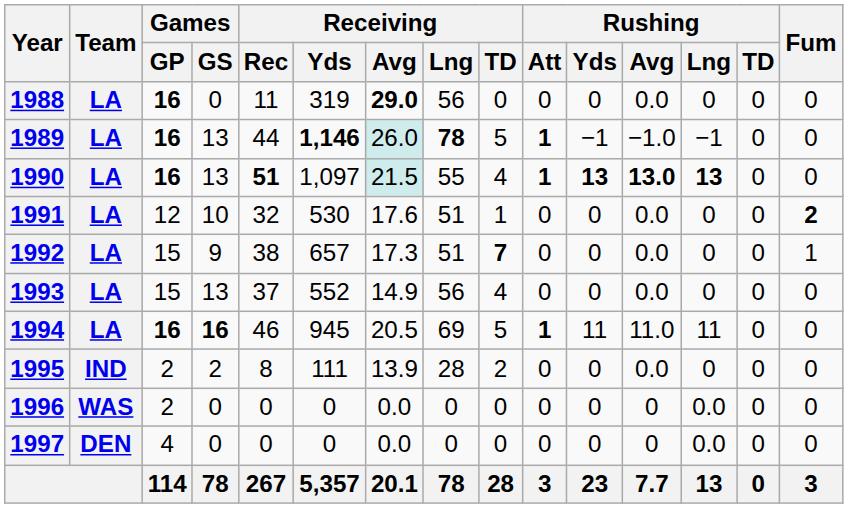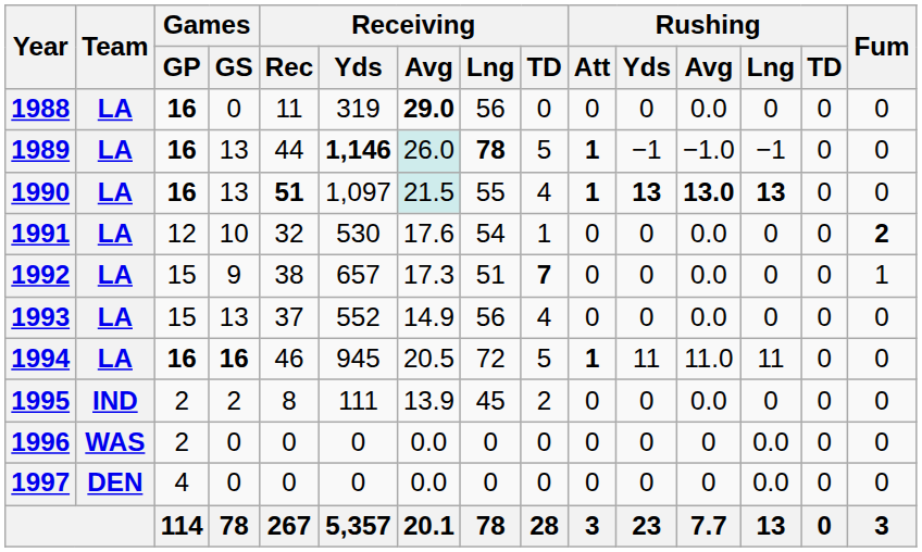 <table class="wikitable" style="text-align:center;">
 <tr>
 <th rowspan="2">Year</th>
 <th rowspan="2">Team</th>
 <th colspan="2">Games</th>
 <th colspan="5">Receiving</th>
 <th colspan="5">Rushing</th>
 <th rowspan="2">Fum</th>
 </tr>
 <tr>
 <th>GP</th>
 <th>GS</th>
 <th>Rec</th>
 <th>Yds</th>
 <th>Avg</th>
 <th>Lng</th>
 <th>TD</th>
 <th>Att</th>
 <th>Yds</th>
 <th>Avg</th>
 <th>Lng</th>
 <th>TD</th>
 </tr>
 <tr>
 <th><a href='#'>1988</a></th>
 <th><a href='#'>LA</a></th>
 <td><strong>16</strong></td>
 <td>0</td>
 <td>11</td>
 <td>319</td>
 <td><strong>29.0</strong></td>
 <td>56</td>
 <td>0</td>
 <td>0</td>
 <td>0</td>
 <td>0.0</td>
 <td>0</td>
 <td>0</td>
 <td>0</td>
 </tr>
 <tr>
 <th><a href='#'>1989</a></th>
 <th><a href='#'>LA</a></th>
 <td><strong>16</strong></td>
 <td>13</td>
 <td>44</td>
 <td><strong>1,146</strong></td>
 <td style="background:#cfecec;">26.0</td>
 <td><strong>78</strong></td>
 <td>5</td>
 <td><strong>1</strong></td>
 <td>−1</td>
 <td>−1.0</td>
 <td>−1</td>
 <td>0</td>
 <td>0</td>
 </tr>
 <tr>
 <th><a href='#'>1990</a></th>
 <th><a href='#'>LA</a></th>
 <td><strong>16</strong></td>
 <td>13</td>
 <td><strong>51</strong></td>
 <td>1,097</td>
 <td style="background:#cfecec;">21.5</td>
 <td>55</td>
 <td>4</td>
 <td><strong>1</strong></td>
 <td><strong>13</strong></td>
 <td><strong>13.0</strong></td>
 <td><strong>13</strong></td>
 <td>0</td>
 <td>0</td>
 </tr>
 <tr>
 <th><a href='#'>1991</a></th>
 <th><a href='#'>LA</a></th>
 <td>12</td>
 <td>10</td>
 <td>32</td>
 <td>530</td>
 <td>17.6</td>
-<td>51</td>
+<td>54</td>
 <td>1</td>
 <td>0</td>
 <td>0</td>
 <td>0.0</td>
 <td>0</td>
 <td>0</td>
 <td><strong>2</strong></td>
 </tr>
 <tr>
 <th><a href='#'>1992</a></th>
 <th><a href='#'>LA</a></th>
 <td>15</td>
 <td>9</td>
 <td>38</td>
 <td>657</td>
 <td>17.3</td>
 <td>51</td>
 <td><strong>7</strong></td>
 <td>0</td>
 <td>0</td>
 <td>0.0</td>
 <td>0</td>
 <td>0</td>
 <td>1</td>
 </tr>
 <tr>
 <th><a href='#'>1993</a></th>
 <th><a href='#'>LA</a></th>
 <td>15</td>
 <td>13</td>
 <td>37</td>
 <td>552</td>
 <td>14.9</td>
 <td>56</td>
 <td>4</td>
 <td>0</td>
 <td>0</td>
 <td>0.0</td>
 <td>0</td>
 <td>0</td>
 <td>0</td>
 </tr>
 <tr>
 <th><a href='#'>1994</a></th>
 <th><a href='#'>LA</a></th>
 <td><strong>16</strong></td>
 <td><strong>16</strong></td>
 <td>46</td>
 <td>945</td>
 <td>20.5</td>
-<td>69</td>
+<td>72</td>
 <td>5</td>
 <td><strong>1</strong></td>
 <td>11</td>
 <td>11.0</td>
 <td>11</td>
 <td>0</td>
 <td>0</td>
 </tr>
 <tr>
 <th><a href='#'>1995</a></th>
 <th><a href='#'>IND</a></th>
 <td>2</td>
 <td>2</td>
 <td>8</td>
 <td>111</td>
 <td>13.9</td>
-<td>28</td>
+<td>45</td>
 <td>2</td>
 <td>0</td>
 <td>0</td>
 <td>0.0</td>
 <td>0</td>
 <td>0</td>
 <td>0</td>
 </tr>
 <tr>
 <th><a href='#'>1996</a></th>
 <th><a href='#'>WAS</a></th>
 <td>2</td>
 <td>0</td>
 <td>0</td>
 <td>0</td>
 <td>0.0</td>
 <td>0</td>
 <td>0</td>
 <td>0</td>
 <td>0</td>
 <td>0</td>
 <td>0.0</td>
 <td>0</td>
 <td>0</td>
 </tr>
 <tr>
 <th><a href='#'>1997</a></th>
 <th><a href='#'>DEN</a></th>
 <td>4</td>
 <td>0</td>
 <td>0</td>
 <td>0</td>
 <td>0.0</td>
 <td>0</td>
 <td>0</td>
 <td>0</td>
 <td>0</td>
 <td>0</td>
 <td>0.0</td>
 <td>0</td>
 <td>0</td>
 </tr>
 <tr>
 <th colspan="2"></th>
 <th>114</th>
 <th>78</th>
 <th>267</th>
 <th>5,357</th>
 <th>20.1</th>
 <th>78</th>
 <th>28</th>
 <th>3</th>
 <th>23</th>
 <th>7.7</th>
 <th>13</th>
 <th>0</th>
 <th>3</th>
 </tr>
 </table>
